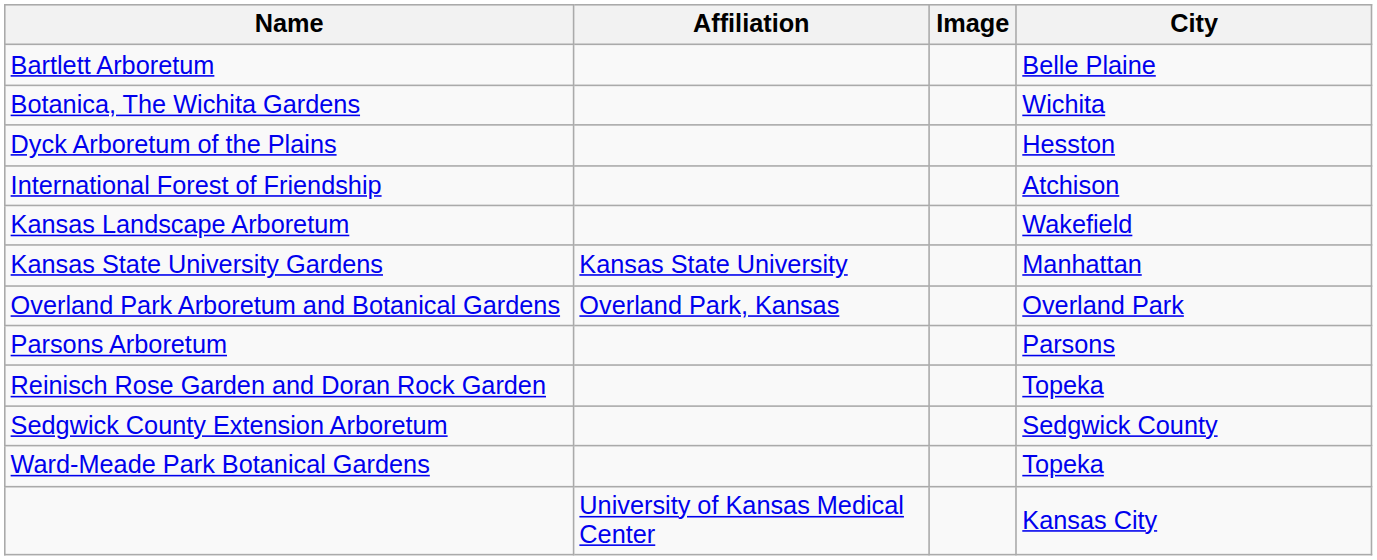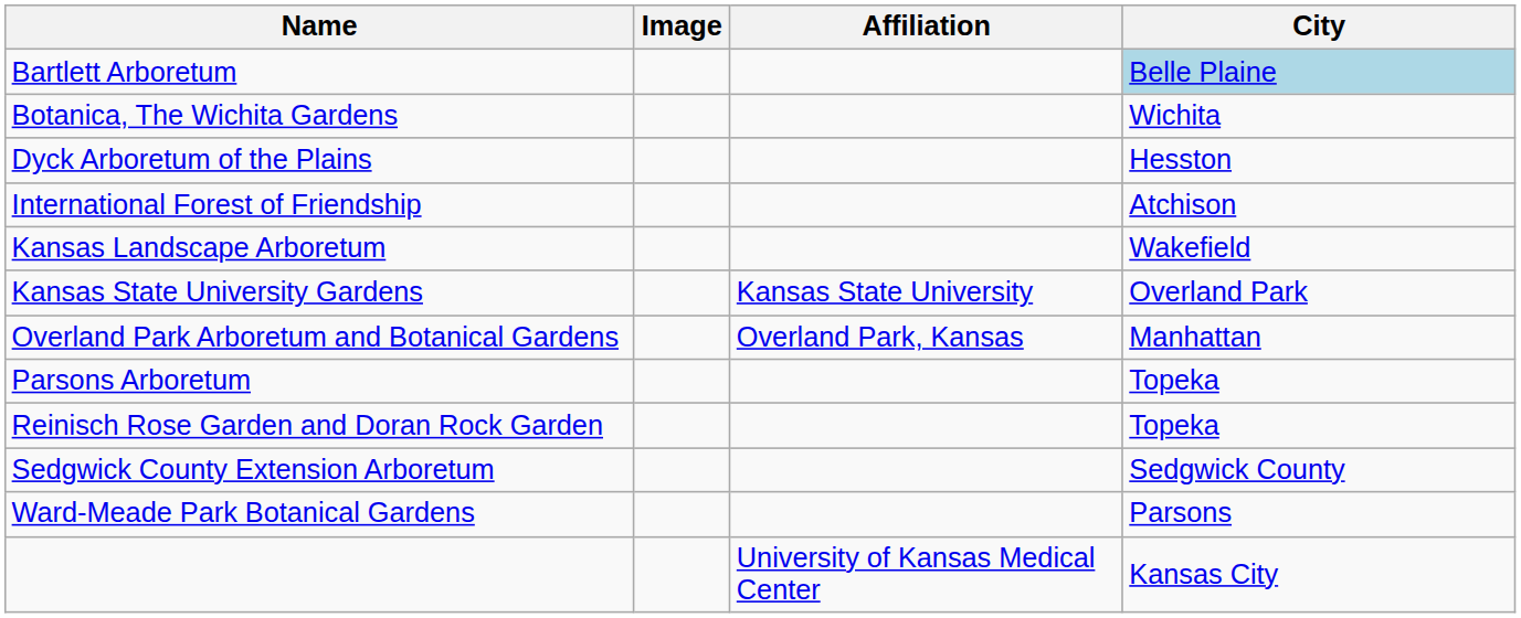 <table class="wikitable sortable" style="width:98%">
 <tr>
 <th width="40%">Name</th>
+<th width="5%">Image</th>
 <th width="25%">Affiliation</th>
-<th width="5%">Image</th>
 <th width="25%">City</th>
 </tr>
 <tr>
 <td><a href='#'>Bartlett Arboretum</a></td>
 <td></td>
 <td></td>
-<td><a href='#'>Belle Plaine</a></td>
+<td style="background: lightblue;"><a href='#'>Belle Plaine</a></td>
 </tr>
 <tr>
 <td><a href='#'>Botanica, The Wichita Gardens</a></td>
 <td></td>
 <td></td>
 <td><a href='#'>Wichita</a></td>
 </tr>
 <tr>
 <td><a href='#'>Dyck Arboretum of the Plains</a></td>
 <td></td>
 <td></td>
 <td><a href='#'>Hesston</a></td>
 </tr>
 <tr>
 <td><a href='#'>International Forest of Friendship</a></td>
 <td></td>
 <td></td>
 <td><a href='#'>Atchison</a></td>
 </tr>
 <tr>
 <td><a href='#'>Kansas Landscape Arboretum</a></td>
 <td></td>
 <td></td>
 <td><a href='#'>Wakefield</a></td>
 </tr>
 <tr>
 <td><a href='#'>Kansas State University Gardens</a></td>
+<td></td>
 <td><a href='#'>Kansas State University</a></td>
-<td></td>
-<td><a href='#'>Manhattan</a></td>
+<td><a href='#'>Overland Park</a></td>
 </tr>
 <tr>
 <td><a href='#'>Overland Park Arboretum and Botanical Gardens</a></td>
+<td></td>
 <td><a href='#'>Overland Park, Kansas</a></td>
-<td></td>
-<td><a href='#'>Overland Park</a></td>
+<td><a href='#'>Manhattan</a></td>
 </tr>
 <tr>
 <td><a href='#'>Parsons Arboretum</a></td>
 <td></td>
 <td></td>
-<td><a href='#'>Parsons</a></td>
+<td><a href='#'>Topeka</a></td>
 </tr>
 <tr>
 <td><a href='#'>Reinisch Rose Garden and Doran Rock Garden</a></td>
 <td></td>
 <td></td>
 <td><a href='#'>Topeka</a></td>
 </tr>
 <tr>
 <td><a href='#'>Sedgwick County Extension Arboretum</a></td>
 <td></td>
 <td></td>
 <td><a href='#'>Sedgwick County</a></td>
 </tr>
 <tr>
 <td><a href='#'>Ward-Meade Park Botanical Gardens</a></td>
 <td></td>
 <td></td>
-<td><a href='#'>Topeka</a></td>
+<td><a href='#'>Parsons</a></td>
 </tr>
 <tr>
 <td></td>
+<td></td>
 <td><a href='#'>University of Kansas Medical Center</a></td>
-<td></td>
 <td><a href='#'>Kansas City</a></td>
 </tr>
 </table>
